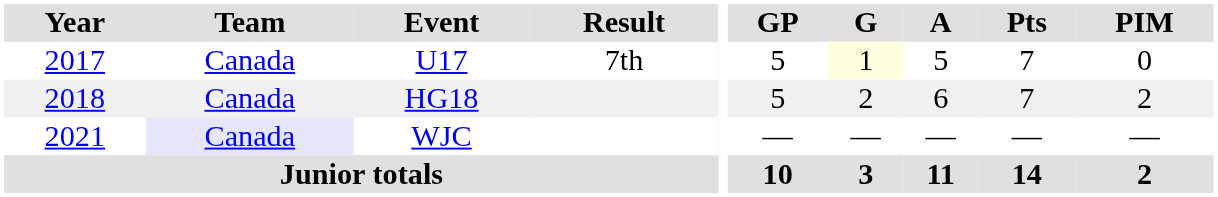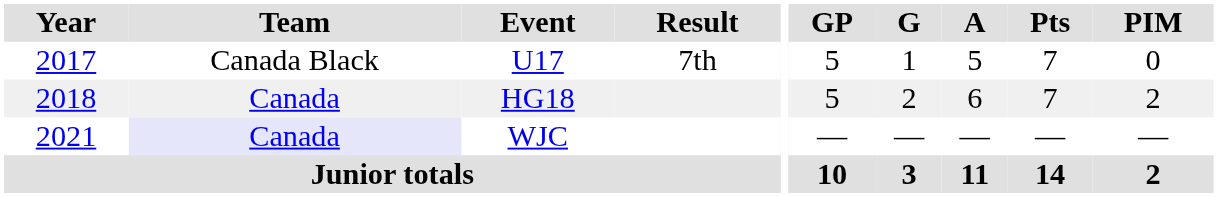 <table border="0" cellpadding="1" cellspacing="0" ID="Table3" style="text-align:center; width:40em;">
 <tr bgcolor="#e0e0e0">
 <th>Year</th>
 <th>Team</th>
 <th>Event</th>
 <th>Result</th>
 <th rowspan="99" bgcolor="#ffffff"></th>
 <th>GP</th>
 <th>G</th>
 <th>A</th>
 <th>Pts</th>
 <th>PIM</th>
 </tr>
 <tr>
 <td><a href='#'>2017</a></td>
-<td><a href='#'>Canada</a></td>
+<td>Canada Black</td>
 <td><a href='#'>U17</a></td>
 <td>7th</td>
 <td>5</td>
-<td style="background: lightyellow;">1</td>
+<td>1</td>
 <td>5</td>
 <td>7</td>
 <td>0</td>
 </tr>
 <tr bgcolor="#f0f0f0">
 <td><a href='#'>2018</a></td>
 <td><a href='#'>Canada</a></td>
 <td><a href='#'>HG18</a></td>
 <td></td>
 <td>5</td>
 <td>2</td>
 <td>6</td>
 <td>7</td>
 <td>2</td>
 </tr>
 <tr>
 <td><a href='#'>2021</a></td>
 <td style="background: lavender;"><a href='#'>Canada</a></td>
 <td><a href='#'>WJC</a></td>
 <td></td>
 <td>—</td>
 <td>—</td>
 <td>—</td>
 <td>—</td>
 <td>—</td>
 </tr>
 <tr bgcolor="#e0e0e0">
 <th colspan="4">Junior totals</th>
 <th>10</th>
 <th>3</th>
 <th>11</th>
 <th>14</th>
 <th>2</th>
 </tr>
 </table>
